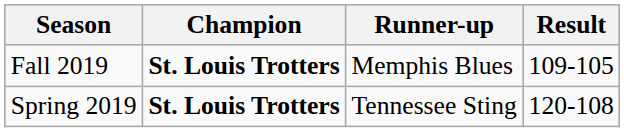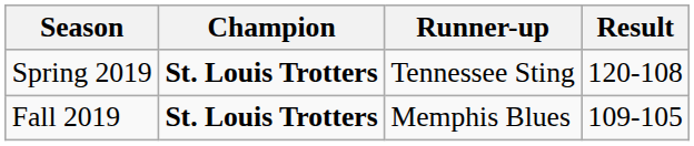 <table class="wikitable">
 <tr>
 <th>Season</th>
 <th>Champion</th>
 <th>Runner-up</th>
 <th>Result</th>
 </tr>
 <tr>
+<td>Spring 2019</td>
+<td><strong>St. Louis Trotters</strong></td>
+<td>Tennessee Sting</td>
+<td>120-108</td>
+</tr>
+<tr>
 <td>Fall 2019</td>
 <td><strong>St. Louis Trotters</strong></td>
 <td>Memphis Blues</td>
 <td>109-105</td>
 </tr>
-<tr>
-<td>Spring 2019</td>
-<td><strong>St. Louis Trotters</strong></td>
-<td>Tennessee Sting</td>
-<td>120-108</td>
-</tr>
 </table>
